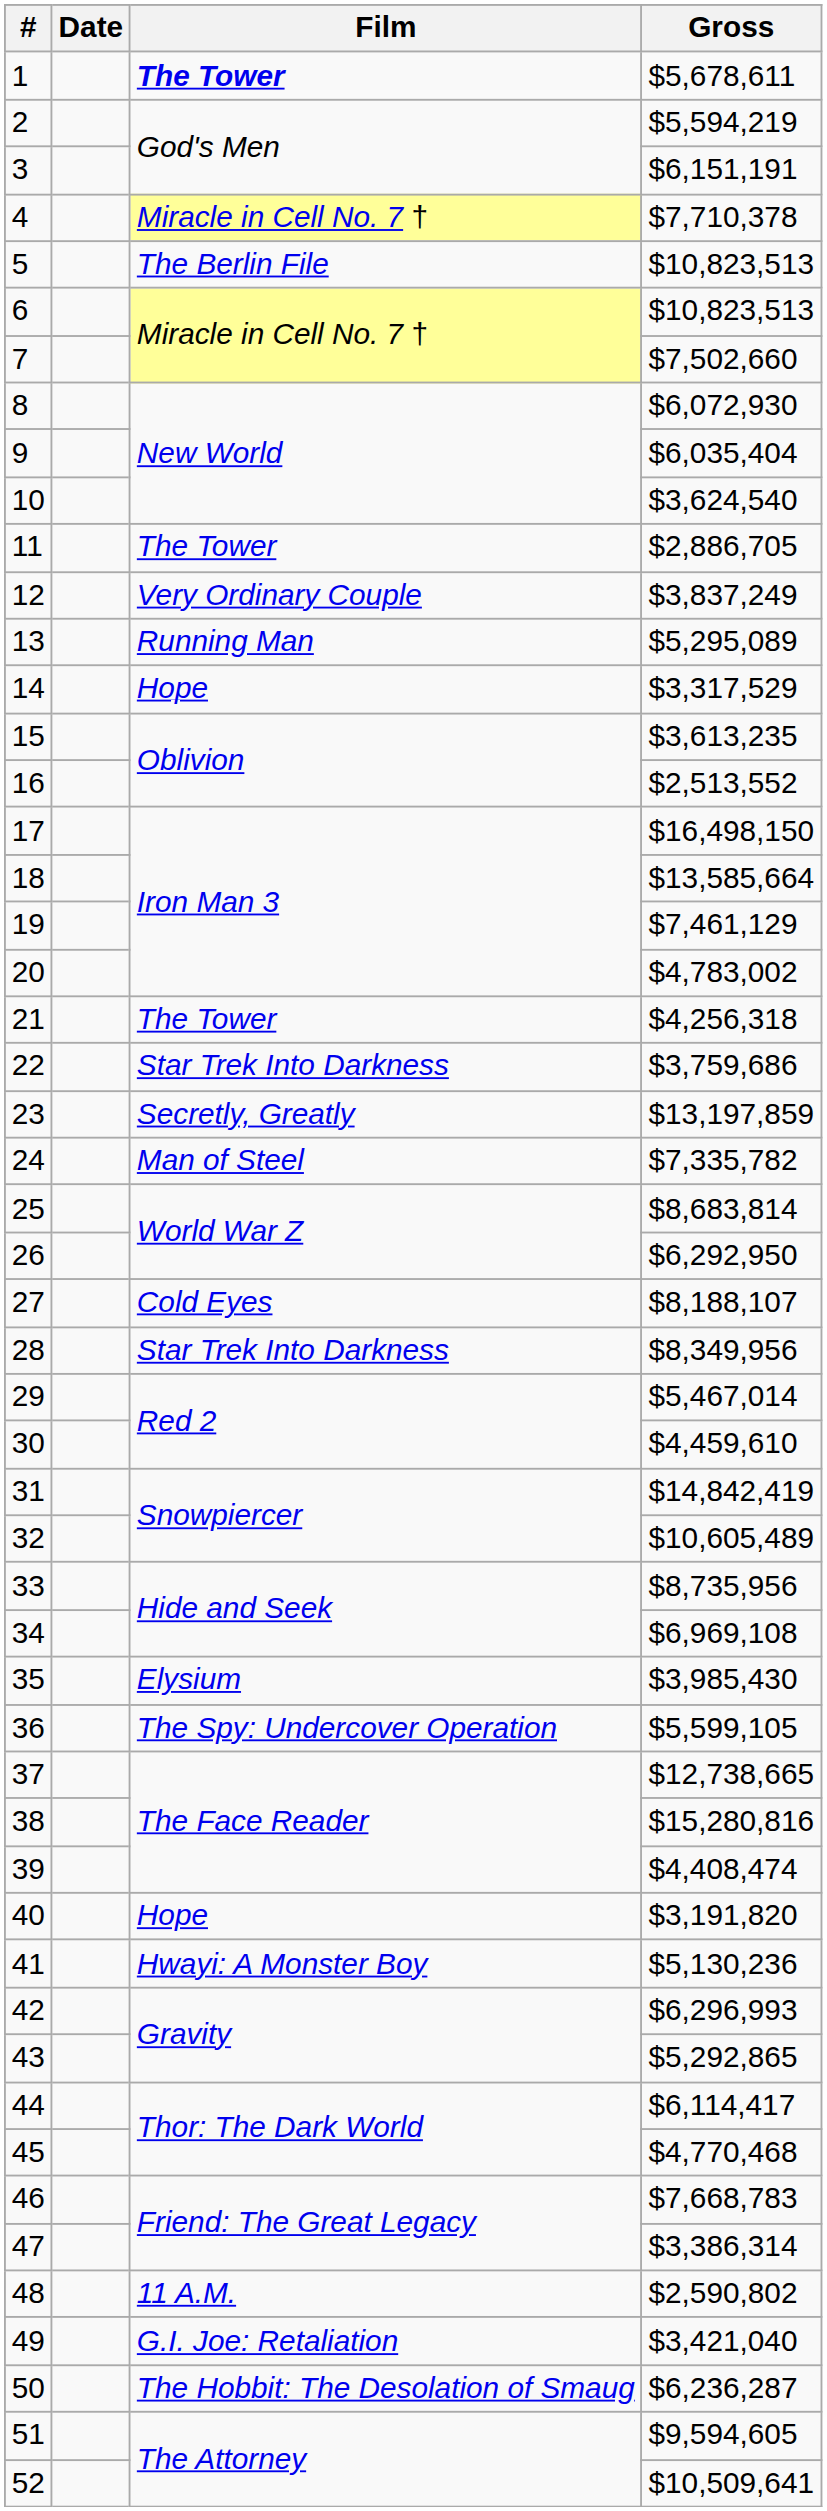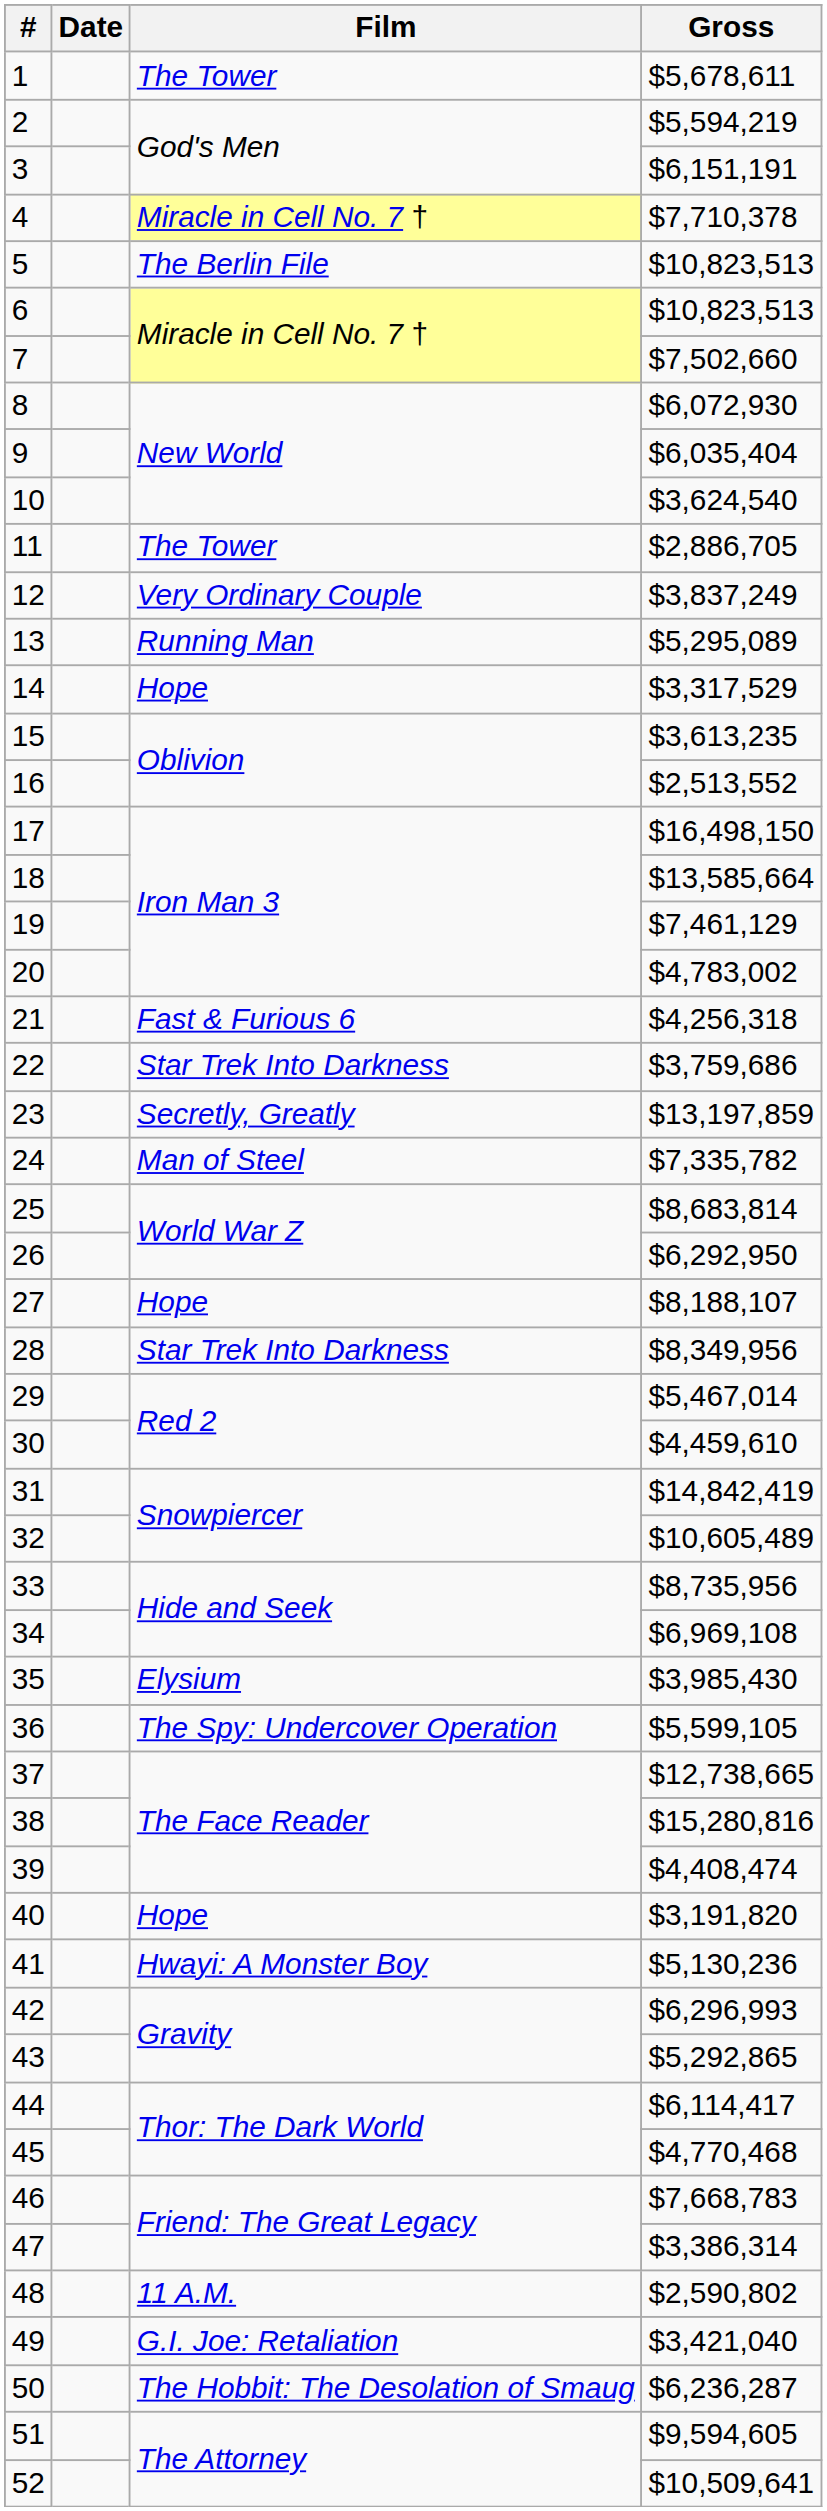 <table class="wikitable sortable">
 <tr>
 <th>#</th>
 <th>Date</th>
 <th>Film</th>
 <th>Gross</th>
 </tr>
 <tr>
 <td>1</td>
 <td></td>
-<td><strong><em><a href='#'>The Tower</a></em></strong></td>
+<td><em><a href='#'>The Tower</a></em></td>
 <td>$5,678,611</td>
 </tr>
 <tr>
 <td>2</td>
 <td></td>
 <td rowspan="2"><em>God's Men</em></td>
 <td>$5,594,219</td>
 </tr>
 <tr>
 <td>3</td>
 <td></td>
 <td>$6,151,191</td>
 </tr>
 <tr>
 <td>4</td>
 <td></td>
 <td style="background-color:#FFFF99"><em><a href='#'>Miracle in Cell No. 7</a></em> †</td>
 <td>$7,710,378</td>
 </tr>
 <tr>
 <td>5</td>
 <td></td>
 <td><em><a href='#'>The Berlin File</a></em></td>
 <td>$10,823,513</td>
 </tr>
 <tr>
 <td>6</td>
 <td></td>
 <td rowspan="2" style="background-color:#FFFF99"><em>Miracle in Cell No. 7</em> †</td>
 <td>$10,823,513</td>
 </tr>
 <tr>
 <td>7</td>
 <td></td>
 <td>$7,502,660</td>
 </tr>
 <tr>
 <td>8</td>
 <td></td>
 <td rowspan="3"><em><a href='#'>New World</a></em></td>
 <td>$6,072,930</td>
 </tr>
 <tr>
 <td>9</td>
 <td></td>
 <td>$6,035,404</td>
 </tr>
 <tr>
 <td>10</td>
 <td></td>
 <td>$3,624,540</td>
 </tr>
 <tr>
 <td>11</td>
 <td></td>
 <td><em><a href='#'>The Tower</a></em></td>
 <td>$2,886,705</td>
 </tr>
 <tr>
 <td>12</td>
 <td></td>
 <td><em><a href='#'>Very Ordinary Couple</a></em></td>
 <td>$3,837,249</td>
 </tr>
 <tr>
 <td>13</td>
 <td></td>
 <td><a href='#'><em>Running Man</em></a></td>
 <td>$5,295,089</td>
 </tr>
 <tr>
 <td>14</td>
 <td></td>
 <td><em><a href='#'>Hope</a></em></td>
 <td>$3,317,529</td>
 </tr>
 <tr>
 <td>15</td>
 <td></td>
 <td rowspan="2"><em><a href='#'>Oblivion</a></em></td>
 <td>$3,613,235</td>
 </tr>
 <tr>
 <td>16</td>
 <td></td>
 <td>$2,513,552</td>
 </tr>
 <tr>
 <td>17</td>
 <td></td>
 <td rowspan="4"><em><a href='#'>Iron Man 3</a></em></td>
 <td>$16,498,150</td>
 </tr>
 <tr>
 <td>18</td>
 <td></td>
 <td>$13,585,664</td>
 </tr>
 <tr>
 <td>19</td>
 <td></td>
 <td>$7,461,129</td>
 </tr>
 <tr>
 <td>20</td>
 <td></td>
 <td>$4,783,002</td>
 </tr>
 <tr>
 <td>21</td>
 <td></td>
-<td><em><a href='#'>The Tower</a></em></td>
+<td><em><a href='#'>Fast & Furious 6</a></em></td>
 <td>$4,256,318</td>
 </tr>
 <tr>
 <td>22</td>
 <td></td>
 <td><em><a href='#'>Star Trek Into Darkness</a></em></td>
 <td>$3,759,686</td>
 </tr>
 <tr>
 <td>23</td>
 <td></td>
 <td><em><a href='#'>Secretly, Greatly</a></em></td>
 <td>$13,197,859</td>
 </tr>
 <tr>
 <td>24</td>
 <td></td>
 <td><em><a href='#'>Man of Steel</a></em></td>
 <td>$7,335,782</td>
 </tr>
 <tr>
 <td>25</td>
 <td></td>
 <td rowspan="2"><em><a href='#'>World War Z</a></em></td>
 <td>$8,683,814</td>
 </tr>
 <tr>
 <td>26</td>
 <td></td>
 <td>$6,292,950</td>
 </tr>
 <tr>
 <td>27</td>
 <td></td>
-<td><em><a href='#'>Cold Eyes</a></em></td>
+<td><em><a href='#'>Hope</a></em></td>
 <td>$8,188,107</td>
 </tr>
 <tr>
 <td>28</td>
 <td></td>
 <td><em><a href='#'>Star Trek Into Darkness</a></em></td>
 <td>$8,349,956</td>
 </tr>
 <tr>
 <td>29</td>
 <td></td>
 <td rowspan="2"><em><a href='#'>Red 2</a></em></td>
 <td>$5,467,014</td>
 </tr>
 <tr>
 <td>30</td>
 <td></td>
 <td>$4,459,610</td>
 </tr>
 <tr>
 <td>31</td>
 <td></td>
 <td rowspan="2"><em><a href='#'>Snowpiercer</a></em></td>
 <td>$14,842,419</td>
 </tr>
 <tr>
 <td>32</td>
 <td></td>
 <td>$10,605,489</td>
 </tr>
 <tr>
 <td>33</td>
 <td></td>
 <td rowspan="2"><em><a href='#'>Hide and Seek</a></em></td>
 <td>$8,735,956</td>
 </tr>
 <tr>
 <td>34</td>
 <td></td>
 <td>$6,969,108</td>
 </tr>
 <tr>
 <td>35</td>
 <td></td>
 <td><em><a href='#'>Elysium</a></em></td>
 <td>$3,985,430</td>
 </tr>
 <tr>
 <td>36</td>
 <td></td>
 <td><em><a href='#'>The Spy: Undercover Operation</a></em></td>
 <td>$5,599,105</td>
 </tr>
 <tr>
 <td>37</td>
 <td></td>
 <td rowspan="3"><em><a href='#'>The Face Reader</a></em></td>
 <td>$12,738,665</td>
 </tr>
 <tr>
 <td>38</td>
 <td></td>
 <td>$15,280,816</td>
 </tr>
 <tr>
 <td>39</td>
 <td></td>
 <td>$4,408,474</td>
 </tr>
 <tr>
 <td>40</td>
 <td></td>
 <td><em><a href='#'>Hope</a></em></td>
 <td>$3,191,820</td>
 </tr>
 <tr>
 <td>41</td>
 <td></td>
 <td><em><a href='#'>Hwayi: A Monster Boy</a></em></td>
 <td>$5,130,236</td>
 </tr>
 <tr>
 <td>42</td>
 <td></td>
 <td rowspan="2"><em><a href='#'>Gravity</a></em></td>
 <td>$6,296,993</td>
 </tr>
 <tr>
 <td>43</td>
 <td></td>
 <td>$5,292,865</td>
 </tr>
 <tr>
 <td>44</td>
 <td></td>
 <td rowspan="2"><em><a href='#'>Thor: The Dark World</a></em></td>
 <td>$6,114,417</td>
 </tr>
 <tr>
 <td>45</td>
 <td></td>
 <td>$4,770,468</td>
 </tr>
 <tr>
 <td>46</td>
 <td></td>
 <td rowspan="2"><em><a href='#'>Friend: The Great Legacy</a></em></td>
 <td>$7,668,783</td>
 </tr>
 <tr>
 <td>47</td>
 <td></td>
 <td>$3,386,314</td>
 </tr>
 <tr>
 <td>48</td>
 <td></td>
 <td><em><a href='#'>11 A.M.</a></em></td>
 <td>$2,590,802</td>
 </tr>
 <tr>
 <td>49</td>
 <td></td>
 <td><em><a href='#'>G.I. Joe: Retaliation</a></em></td>
 <td>$3,421,040</td>
 </tr>
 <tr>
 <td>50</td>
 <td></td>
 <td><em><a href='#'>The Hobbit: The Desolation of Smaug</a></em></td>
 <td>$6,236,287</td>
 </tr>
 <tr>
 <td>51</td>
 <td></td>
 <td rowspan="2"><em><a href='#'>The Attorney</a></em></td>
 <td>$9,594,605</td>
 </tr>
 <tr>
 <td>52</td>
 <td></td>
 <td>$10,509,641</td>
 </tr>
 </table>
